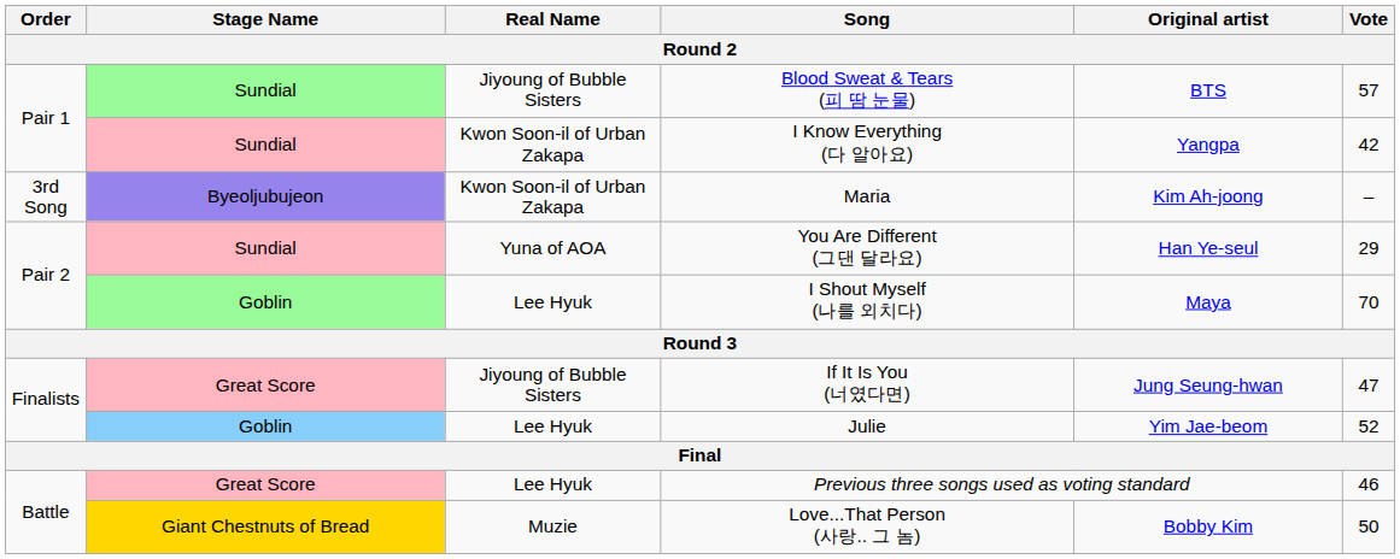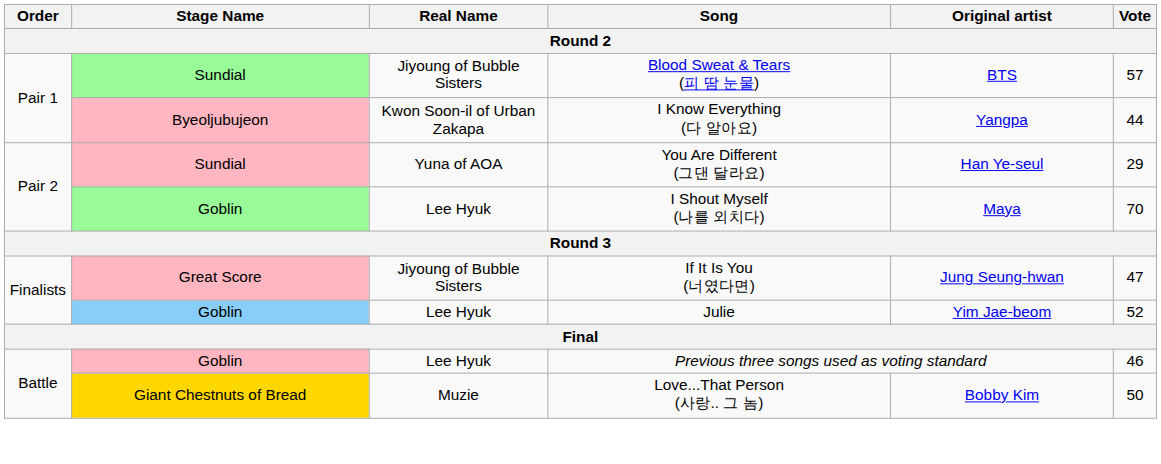 <table class="wikitable" style="text-align:center; width:95%;">
 <tr>
 <th style="width:1%;">Order</th>
 <th style="width:20%;">Stage Name</th>
 <th style="width:12%;">Real Name</th>
 <th style="width:23%;">Song</th>
 <th style="width:15%;">Original artist</th>
 <th style="width:1%;">Vote</th>
 </tr>
 <tr>
 <th colspan=6>Round 2</th>
 </tr>
 <tr>
 <td rowspan=2>Pair 1</td>
 <td bgcolor="palegreen">Sundial</td>
 <td>Jiyoung of Bubble Sisters</td>
 <td><a href='#'>Blood Sweat & Tears</a><br>(<a href='#'>피 땀 눈물</a>)</td>
 <td><a href='#'>BTS</a></td>
 <td>57</td>
 </tr>
 <tr>
-<td bgcolor="lightpink">Sundial</td>
+<td bgcolor="lightpink">Byeoljubujeon</td>
 <td>Kwon Soon-il of Urban Zakapa</td>
 <td>I Know Everything<br>(다 알아요)</td>
 <td><a href='#'>Yangpa</a></td>
-<td>42</td>
-</tr>
-<tr>
-<td>3rd Song</td>
-<td bgcolor="#9683EC">Byeoljubujeon</td>
-<td>Kwon Soon-il of Urban Zakapa</td>
-<td>Maria</td>
-<td><a href='#'>Kim Ah-joong</a></td>
-<td>–</td>
+<td>44</td>
 </tr>
 <tr>
 <td rowspan=2>Pair 2</td>
 <td bgcolor="lightpink">Sundial</td>
 <td>Yuna of AOA</td>
 <td>You Are Different <br>(그댄 달라요)</td>
 <td><a href='#'>Han Ye-seul</a></td>
 <td>29</td>
 </tr>
 <tr>
 <td bgcolor="palegreen">Goblin</td>
 <td>Lee Hyuk</td>
 <td>I Shout Myself<br>(나를 외치다)</td>
 <td><a href='#'>Maya</a></td>
 <td>70</td>
 </tr>
 <tr>
 <th colspan=6>Round 3</th>
 </tr>
 <tr>
 <td rowspan=2>Finalists</td>
 <td bgcolor="lightpink">Great Score</td>
 <td>Jiyoung of Bubble Sisters</td>
 <td>If It Is You <br>(너였다면)</td>
 <td><a href='#'>Jung Seung-hwan</a></td>
 <td>47</td>
 </tr>
 <tr>
 <td bgcolor="lightskyblue">Goblin</td>
 <td>Lee Hyuk</td>
 <td>Julie</td>
 <td><a href='#'>Yim Jae-beom</a></td>
 <td>52</td>
 </tr>
 <tr>
 <th colspan=6>Final</th>
 </tr>
 <tr>
 <td rowspan=2>Battle</td>
-<td bgcolor="lightpink">Great Score</td>
+<td bgcolor="lightpink">Goblin</td>
 <td>Lee Hyuk</td>
 <td colspan=2><em>Previous three songs used as voting standard</em></td>
 <td>46</td>
 </tr>
 <tr>
 <td bgcolor="gold">Giant Chestnuts of Bread</td>
 <td>Muzie</td>
 <td>Love...That Person<br>(사랑.. 그 놈)</td>
 <td><a href='#'>Bobby Kim</a></td>
 <td>50</td>
 </tr>
 </table>
